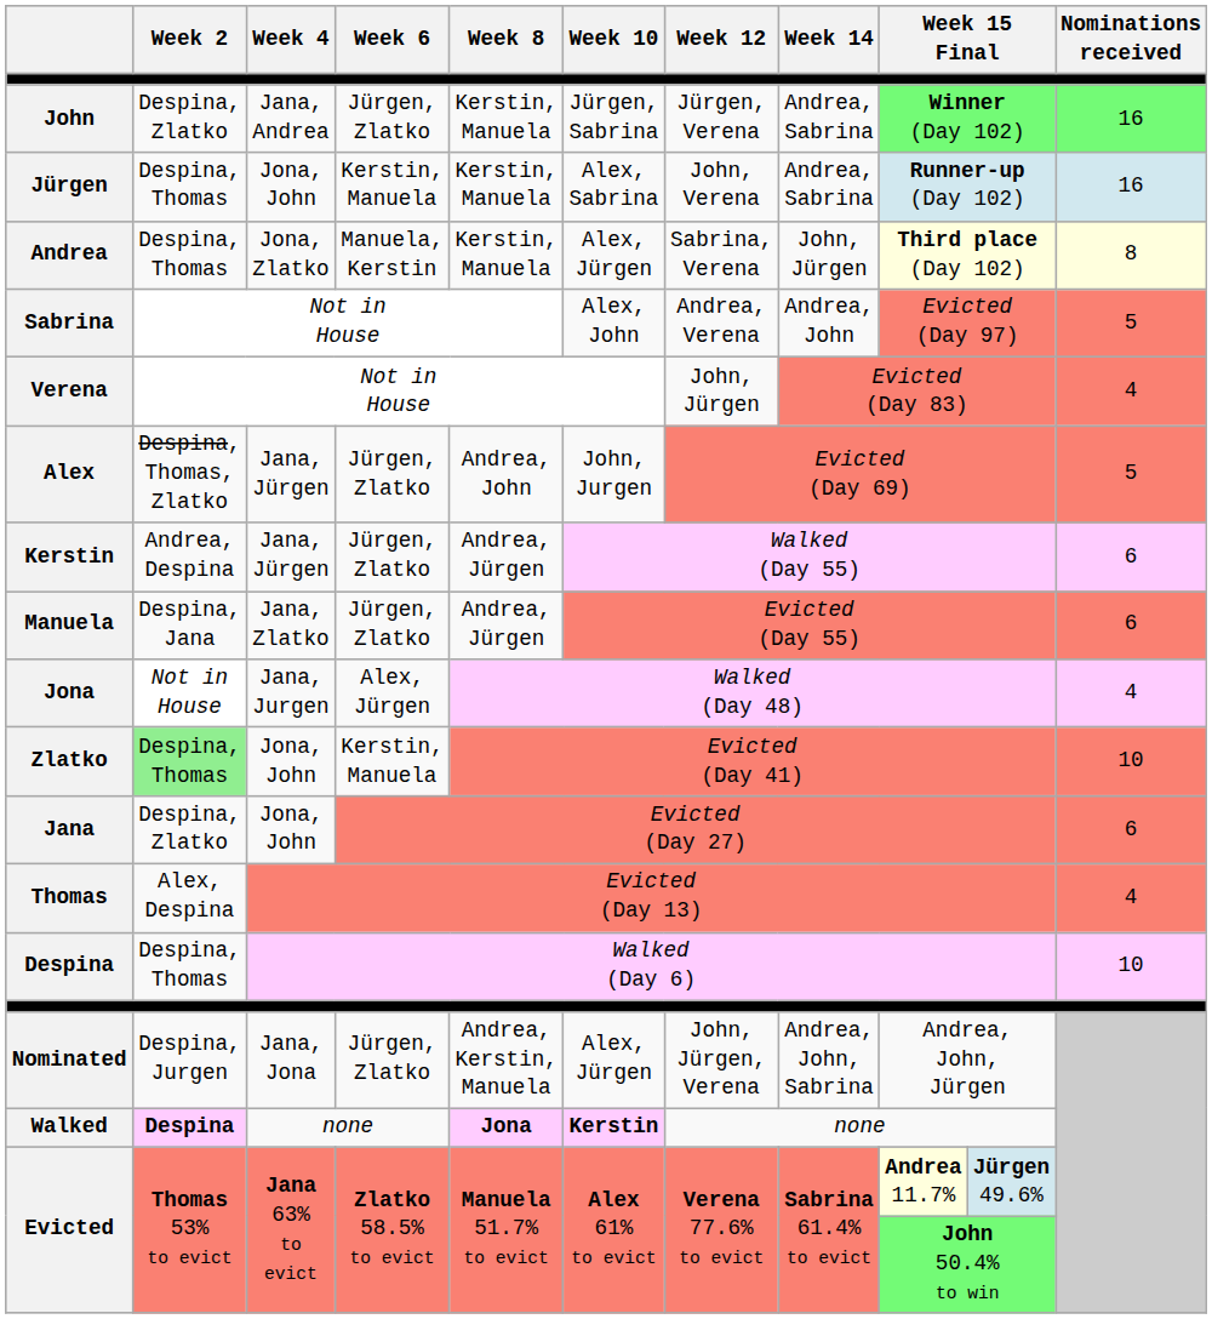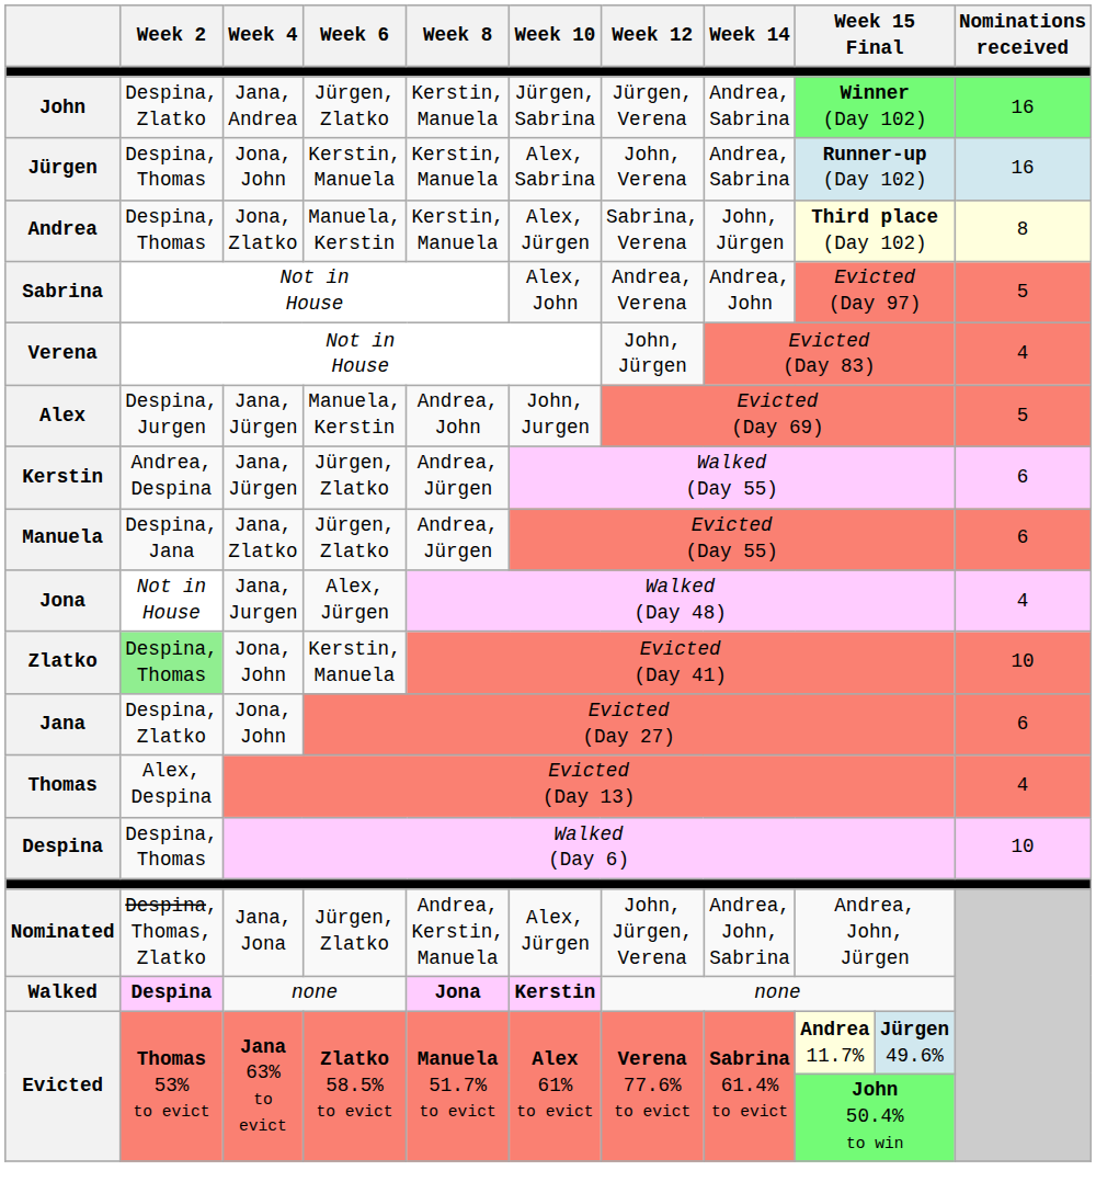 <table class="wikitable" style="text-align:center; width:100%; font-size:85%; line-height:15px;">
 <tr>
 <th style="width:7%"></th>
 <th style="width:7%">Week 2</th>
 <th style="width:7%">Week 4</th>
 <th style="width:7%">Week 6</th>
 <th style="width:7%">Week 8</th>
 <th style="width:7%">Week 10</th>
 <th style="width:7%">Week 12</th>
 <th style="width:7%">Week 14</th>
 <th style="width:7%" colspan="2">Week 15<br>Final</th>
 <th style="width:1%">Nominations received</th>
 </tr>
 <tr>
 <th style="background:#000" colspan="11"></th>
 </tr>
 <tr>
 <th>John</th>
 <td>Despina,<br>Zlatko</td>
 <td>Jana,<br>Andrea</td>
 <td>Jürgen,<br>Zlatko</td>
 <td>Kerstin,<br>Manuela</td>
 <td>Jürgen,<br>Sabrina</td>
 <td>Jürgen,<br>Verena</td>
 <td>Andrea,<br>Sabrina</td>
 <td style="background:#73FB76" colspan="2"><strong>Winner</strong><br>(Day 102)</td>
 <td style="background:#73FB76">16</td>
 </tr>
 <tr>
 <th>Jürgen</th>
 <td>Despina,<br>Thomas</td>
 <td>Jona,<br>John</td>
 <td>Kerstin,<br>Manuela</td>
 <td>Kerstin,<br>Manuela</td>
 <td>Alex,<br>Sabrina</td>
 <td>John,<br>Verena</td>
 <td>Andrea,<br>Sabrina</td>
 <td style="background:#D1E8EF" colspan="2"><strong>Runner-up</strong><br>(Day 102)</td>
 <td style="background:#D1E8EF">16</td>
 </tr>
 <tr>
 <th>Andrea</th>
 <td>Despina,<br>Thomas</td>
 <td>Jona,<br>Zlatko</td>
 <td>Manuela,<br>Kerstin</td>
 <td>Kerstin,<br>Manuela</td>
 <td>Alex,<br>Jürgen</td>
 <td>Sabrina,<br>Verena</td>
 <td>John,<br>Jürgen</td>
 <td style="background:#ffffdd;" colspan="2"><strong>Third place</strong><br>(Day 102)</td>
 <td style="background:#ffffdd;">8</td>
 </tr>
 <tr>
 <th>Sabrina</th>
 <td style=background:white colspan="4"><em>Not in<br>House</em></td>
 <td>Alex,<br>John</td>
 <td>Andrea,<br>Verena</td>
 <td>Andrea,<br>John</td>
 <td style="background:#fa8072" colspan="2"><em>Evicted</em><br>(Day 97)</td>
 <td style="background:#FA8072">5</td>
 </tr>
 <tr>
 <th>Verena</th>
 <td style=background:white colspan="5"><em>Not in<br>House</em></td>
 <td>John,<br>Jürgen</td>
 <td style="background:#fa8072" colspan="3"><em>Evicted</em><br>(Day 83)</td>
 <td style="background:#FA8072">4</td>
 </tr>
 <tr>
 <th>Alex</th>
-<td><s>Despina</s>,<br>Thomas,<br>Zlatko</td>
+<td>Despina,<br>Jurgen</td>
 <td>Jana,<br>Jürgen</td>
-<td>Jürgen,<br>Zlatko</td>
+<td>Manuela,<br>Kerstin</td>
 <td>Andrea,<br>John</td>
 <td>John,<br>Jurgen</td>
 <td style="background:#fa8072" colspan="4"><em>Evicted</em><br>(Day 69)</td>
 <td style="background:#FA8072">5</td>
 </tr>
 <tr>
 <th>Kerstin</th>
 <td>Andrea,<br>Despina</td>
 <td>Jana,<br>Jürgen</td>
 <td>Jürgen,<br>Zlatko</td>
 <td>Andrea,<br>Jürgen</td>
 <td style="background:#FFCCFF" colspan="5"><em>Walked</em><br>(Day 55)</td>
 <td style="background:#FFCCFF">6</td>
 </tr>
 <tr>
 <th>Manuela</th>
 <td>Despina,<br>Jana</td>
 <td>Jana,<br>Zlatko</td>
 <td>Jürgen,<br>Zlatko</td>
 <td>Andrea,<br>Jürgen</td>
 <td style="background:#fa8072" colspan="5"><em>Evicted</em><br>(Day 55)</td>
 <td style="background:#FA8072">6</td>
 </tr>
 <tr>
 <th>Jona</th>
 <td style=background:white><em>Not in<br>House</em></td>
 <td>Jana,<br>Jurgen</td>
 <td>Alex,<br>Jürgen</td>
 <td style="background:#FFCCFF" colspan="6"><em>Walked</em><br>(Day 48)</td>
 <td style="background:#FFCCFF">4</td>
 </tr>
 <tr>
 <th>Zlatko</th>
 <td style="background: lightgreen;">Despina,<br>Thomas</td>
 <td>Jona,<br>John</td>
 <td>Kerstin,<br>Manuela</td>
 <td style="background:#fa8072" colspan="6"><em>Evicted</em><br>(Day 41)</td>
 <td style="background:#FA8072">10</td>
 </tr>
 <tr>
 <th>Jana</th>
 <td>Despina,<br>Zlatko</td>
 <td>Jona,<br>John</td>
 <td style="background:#fa8072" colspan="7"><em>Evicted</em><br>(Day 27)</td>
 <td style="background:#FA8072">6</td>
 </tr>
 <tr>
 <th>Thomas</th>
 <td>Alex,<br>Despina</td>
 <td style="background:#fa8072" colspan="8"><em>Evicted</em><br>(Day 13)</td>
 <td style="background:#FA8072">4</td>
 </tr>
 <tr>
 <th>Despina</th>
 <td>Despina,<br>Thomas</td>
 <td style="background:#FFCCFF" colspan="8"><em>Walked</em><br>(Day 6)</td>
 <td style="background:#FFCCFF">10</td>
 </tr>
 <tr>
 <th style="background:#000" colspan="11"></th>
 </tr>
 <tr>
 <th>Nominated</th>
-<td>Despina,<br>Jurgen</td>
+<td><s>Despina</s>,<br>Thomas,<br>Zlatko</td>
 <td>Jana,<br>Jona</td>
 <td>Jürgen,<br>Zlatko</td>
 <td>Andrea,<br>Kerstin,<br>Manuela</td>
 <td>Alex,<br>Jürgen</td>
 <td>John,<br>Jürgen,<br>Verena</td>
 <td>Andrea,<br>John,<br>Sabrina</td>
 <td colspan="2">Andrea,<br>John,<br>Jürgen</td>
 <td rowspan="4" style="background:#ccc"></td>
 </tr>
 <tr>
 <th>Walked</th>
 <td style="background:#fcf"><strong>Despina</strong></td>
 <td colspan="2"><em>none</em></td>
 <td style="background:#fcf"><strong>Jona</strong></td>
 <td style="background:#fcf"><strong>Kerstin</strong></td>
 <td colspan=4><em>none</em></td>
 </tr>
 <tr>
 <th rowspan="2">Evicted</th>
 <td style="background:#fa8072" rowspan="2"><strong>Thomas</strong><br>53%<br><small>to evict</small></td>
 <td style="background:#fa8072" rowspan="2"><strong>Jana</strong><br>63%<br><small>to evict</small></td>
 <td style="background:#fa8072" rowspan="2"><strong>Zlatko</strong><br>58.5%<br><small>to evict</small></td>
 <td style="background:#fa8072" rowspan="2"><strong>Manuela</strong><br>51.7%<br><small>to evict</small></td>
 <td style="background:#fa8072" rowspan="2"><strong>Alex</strong><br>61%<br><small>to evict</small></td>
 <td style="background:#fa8072" rowspan="2"><strong>Verena</strong><br>77.6%<br><small>to evict</small></td>
 <td style="background:#fa8072" rowspan="2"><strong>Sabrina</strong><br>61.4%<br><small>to evict</small></td>
 <td style="background:#ffffdd;"><strong>Andrea</strong><br>11.7%<br><small></small></td>
 <td style="background:#D1E8EF"><strong>Jürgen</strong><br>49.6%<br><small></small></td>
 </tr>
 <tr>
 <td style="background:#73FB76" colspan="2"><strong>John</strong><br>50.4%<br><small>to win</small></td>
 </tr>
 </table>
